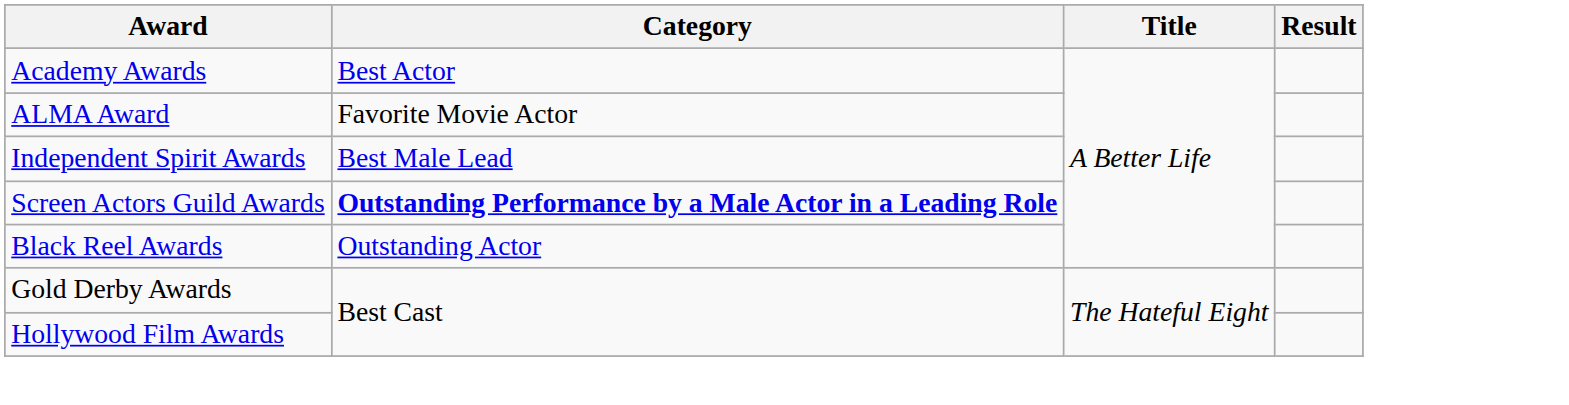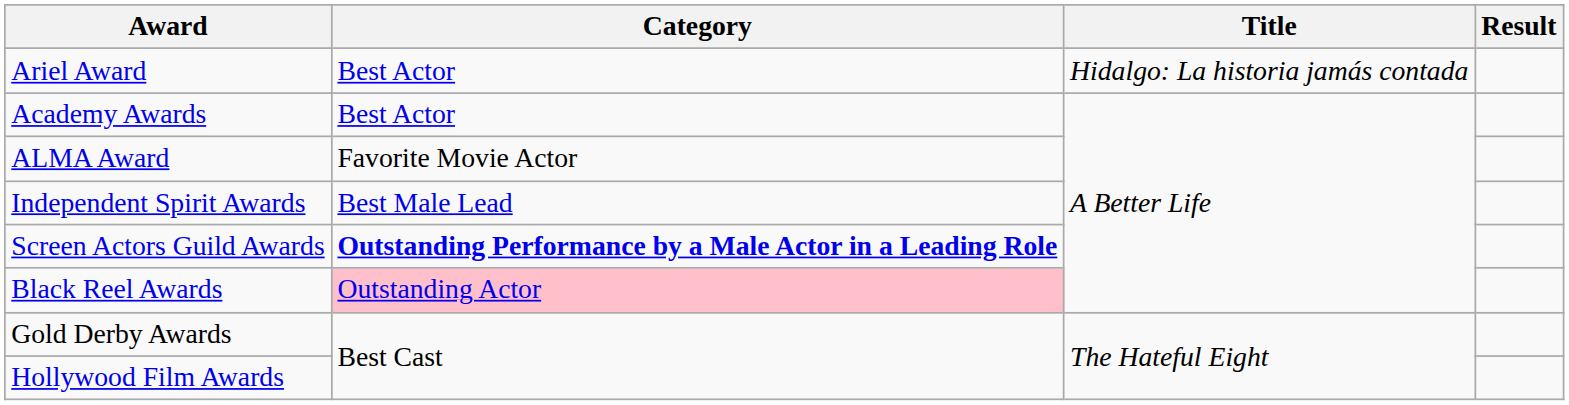 <table class="wikitable">
 <tr>
 <th>Award</th>
 <th>Category</th>
 <th>Title</th>
 <th>Result</th>
+</tr>
+<tr>
+<td><a href='#'>Ariel Award</a></td>
+<td><a href='#'>Best Actor</a></td>
+<td><em>Hidalgo: La historia jamás contada</em></td>
+<td></td>
 </tr>
 <tr>
 <td><a href='#'>Academy Awards</a></td>
 <td><a href='#'>Best Actor</a></td>
 <td rowspan=5><em>A Better Life</em></td>
 <td></td>
 </tr>
 <tr>
 <td><a href='#'>ALMA Award</a></td>
 <td>Favorite Movie Actor</td>
 <td></td>
 </tr>
 <tr>
 <td><a href='#'>Independent Spirit Awards</a></td>
 <td><a href='#'>Best Male Lead</a></td>
 <td></td>
 </tr>
 <tr>
 <td><a href='#'>Screen Actors Guild Awards</a></td>
 <td><strong><a href='#'>Outstanding Performance by a Male Actor in a Leading Role</a></strong></td>
 <td></td>
 </tr>
 <tr>
 <td><a href='#'>Black Reel Awards</a></td>
-<td><a href='#'>Outstanding Actor</a></td>
+<td style="background: pink;"><a href='#'>Outstanding Actor</a></td>
 <td></td>
 </tr>
 <tr>
 <td>Gold Derby Awards</td>
 <td rowspan="2">Best Cast</td>
 <td rowspan=2><em>The Hateful Eight</em></td>
 <td></td>
 </tr>
 <tr>
 <td><a href='#'>Hollywood Film Awards</a></td>
 <td></td>
 </tr>
 </table>
